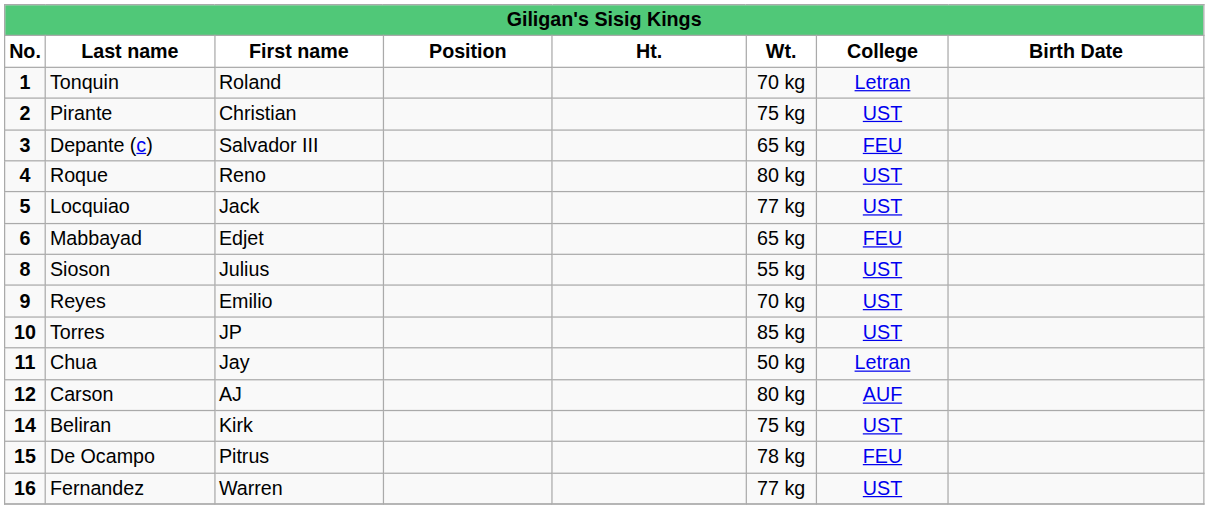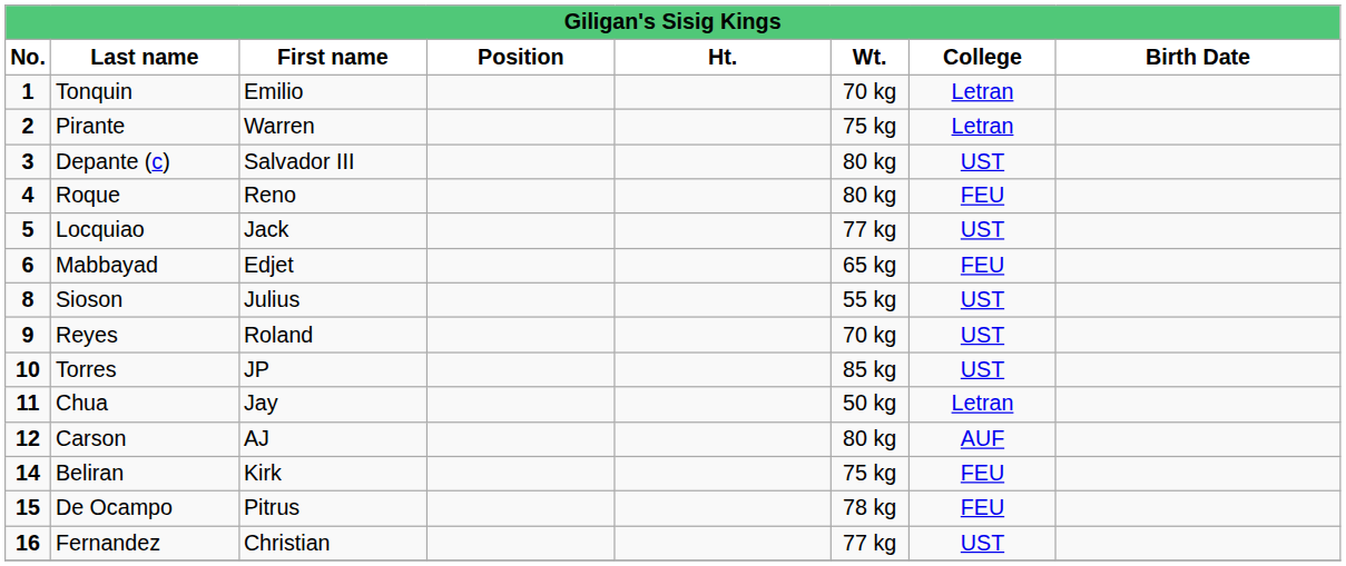 <table class="wikitable" style="text-align:center;">
 <tr>
 <td colspan="8" style= "background: #50C878; color: black; text-align: center"><strong>Giligan's Sisig Kings</strong></td>
 </tr>
 <tr>
 <th width=3px style="background: white; color: black; text-align: center"><strong>No.</strong></th>
 <th width=130px style="background: white; color: black">Last name</th>
 <th width=130px style="background: white; color: black">First name</th>
 <th width=130px style="background: white; color: black">Position</th>
 <th width=150px style="background: white; color: black">Ht.</th>
 <th width=50px style="background: white; color: black">Wt.</th>
 <th width=100px style="background: white; color: black">College</th>
 <th width=200px style="background: white; color: black">Birth Date</th>
 </tr>
 <tr>
 <td><strong>1</strong></td>
 <td style="text-align: left">Tonquin</td>
-<td style="text-align: left">Roland</td>
+<td style="text-align: left">Emilio</td>
 <td></td>
 <td></td>
 <td>70 kg</td>
 <td><a href='#'>Letran</a></td>
 <td></td>
 </tr>
 <tr>
 <td><strong>2</strong></td>
 <td style="text-align: left">Pirante</td>
-<td style="text-align: left">Christian</td>
+<td style="text-align: left">Warren</td>
 <td></td>
 <td></td>
 <td>75 kg</td>
-<td><a href='#'>UST</a></td>
+<td><a href='#'>Letran</a></td>
 <td></td>
 </tr>
 <tr>
 <td><strong>3</strong></td>
 <td style="text-align: left">Depante (<a href='#'>c</a>)</td>
 <td style="text-align: left">Salvador III</td>
 <td></td>
 <td></td>
-<td>65 kg</td>
-<td><a href='#'>FEU</a></td>
+<td>80 kg</td>
+<td><a href='#'>UST</a></td>
 <td></td>
 </tr>
 <tr>
 <td><strong>4</strong></td>
 <td style="text-align: left">Roque</td>
 <td style="text-align: left">Reno</td>
 <td></td>
 <td></td>
 <td>80 kg</td>
-<td><a href='#'>UST</a></td>
+<td><a href='#'>FEU</a></td>
 <td></td>
 </tr>
 <tr>
 <td><strong>5</strong></td>
 <td style="text-align: left">Locquiao</td>
 <td style="text-align: left">Jack</td>
 <td></td>
 <td></td>
 <td>77 kg</td>
 <td><a href='#'>UST</a></td>
 <td></td>
 </tr>
 <tr>
 <td><strong>6</strong></td>
 <td style="text-align: left">Mabbayad</td>
 <td style="text-align: left">Edjet</td>
 <td></td>
 <td></td>
 <td>65 kg</td>
 <td><a href='#'>FEU</a></td>
 <td></td>
 </tr>
 <tr>
 <td><strong>8</strong></td>
 <td style="text-align: left">Sioson</td>
 <td style="text-align: left">Julius</td>
 <td></td>
 <td></td>
 <td>55 kg</td>
 <td><a href='#'>UST</a></td>
 <td></td>
 </tr>
 <tr>
 <td><strong>9</strong></td>
 <td style="text-align: left">Reyes</td>
-<td style="text-align: left">Emilio</td>
+<td style="text-align: left">Roland</td>
 <td></td>
 <td></td>
 <td>70 kg</td>
 <td><a href='#'>UST</a></td>
 <td></td>
 </tr>
 <tr>
 <td><strong>10</strong></td>
 <td style="text-align: left">Torres</td>
 <td style="text-align: left">JP</td>
 <td></td>
 <td></td>
 <td>85 kg</td>
 <td><a href='#'>UST</a></td>
 <td></td>
 </tr>
 <tr>
 <td><strong>11</strong></td>
 <td style="text-align: left">Chua</td>
 <td style="text-align: left">Jay</td>
 <td></td>
 <td></td>
 <td>50 kg</td>
 <td><a href='#'>Letran</a></td>
 <td></td>
 </tr>
 <tr>
 <td><strong>12</strong></td>
 <td style="text-align: left">Carson</td>
 <td style="text-align: left">AJ</td>
 <td></td>
 <td></td>
 <td>80 kg</td>
 <td><a href='#'>AUF</a></td>
 <td></td>
 </tr>
 <tr>
 <td><strong>14</strong></td>
 <td style="text-align: left">Beliran</td>
 <td style="text-align: left">Kirk</td>
 <td></td>
 <td></td>
 <td>75 kg</td>
-<td><a href='#'>UST</a></td>
+<td><a href='#'>FEU</a></td>
 <td></td>
 </tr>
 <tr>
 <td><strong>15</strong></td>
 <td style="text-align: left">De Ocampo</td>
 <td style="text-align: left">Pitrus</td>
 <td></td>
 <td></td>
 <td>78 kg</td>
 <td><a href='#'>FEU</a></td>
 <td></td>
 </tr>
 <tr>
 <td><strong>16</strong></td>
 <td style="text-align: left">Fernandez</td>
-<td style="text-align: left">Warren</td>
+<td style="text-align: left">Christian</td>
 <td></td>
 <td></td>
 <td>77 kg</td>
 <td><a href='#'>UST</a></td>
 <td></td>
 </tr>
 <tr>
 </tr>
 </table>
